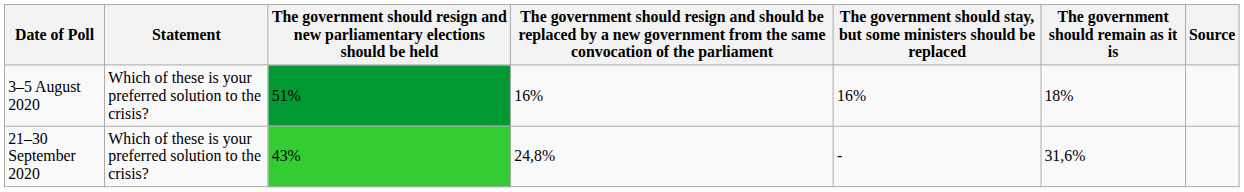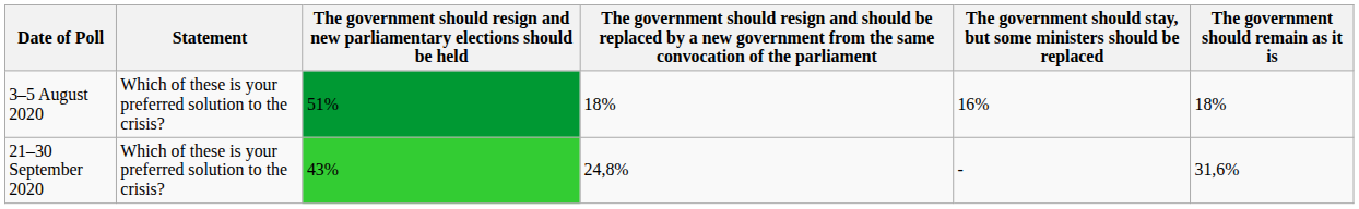 <table class="wikitable">
 <tr>
 <th>Date of Poll</th>
 <th>Statement</th>
 <th>The government should resign and new parliamentary elections should be held</th>
 <th>The government should resign and should be replaced by a new government from the same convocation of the parliament</th>
 <th>The government should stay, but some ministers should be replaced</th>
 <th>The government should remain as it is</th>
-<th>Source</th>
 </tr>
 <tr>
 <td>3–5 August 2020</td>
 <td>Which of these is your preferred solution to the crisis?</td>
 <td style="background:#009933;">51%</td>
-<td>16%</td>
+<td>18%</td>
 <td>16%</td>
 <td>18%</td>
-<td> </td>
 </tr>
 <tr>
 <td>21–30 September 2020</td>
 <td>Which of these is your preferred solution to the crisis?</td>
 <td style="background:#33cc33;">43%</td>
 <td>24,8%</td>
 <td>-</td>
 <td>31,6%</td>
-<td></td>
 </tr>
 </table>
